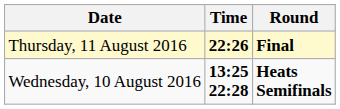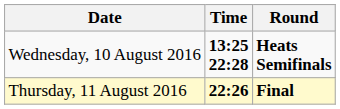 <table class="wikitable">
 <tr>
 <th>Date</th>
 <th>Time</th>
 <th>Round</th>
 </tr>
+<tr>
+<td>Wednesday, 10 August 2016</td>
+<td><strong>13:25</strong><br><strong>22:28</strong></td>
+<td><strong>Heats</strong><br><strong>Semifinals</strong></td>
+</tr>
 <tr style=background:lemonchiffon>
 <td>Thursday, 11 August 2016</td>
 <td><strong>22:26</strong></td>
 <td><strong>Final</strong></td>
 </tr>
-<tr>
-<td>Wednesday, 10 August 2016</td>
-<td><strong>13:25</strong><br><strong>22:28</strong></td>
-<td><strong>Heats</strong><br><strong>Semifinals</strong></td>
-</tr>
 </table>
